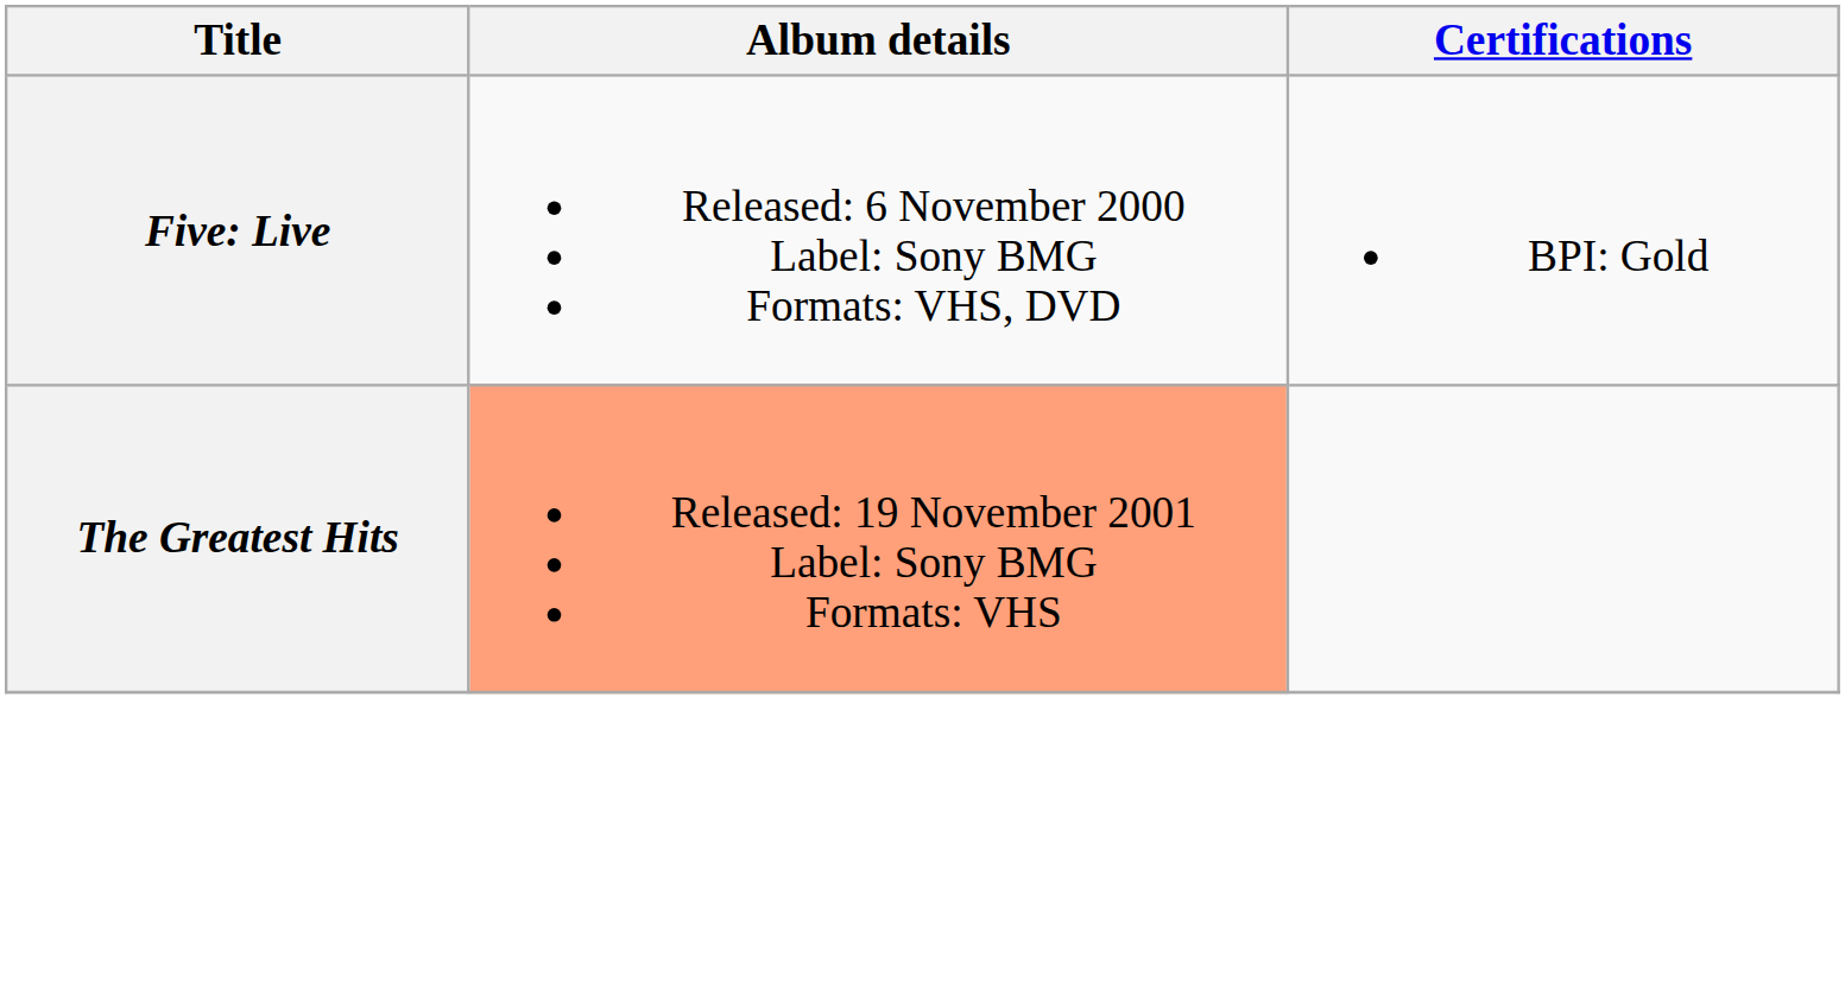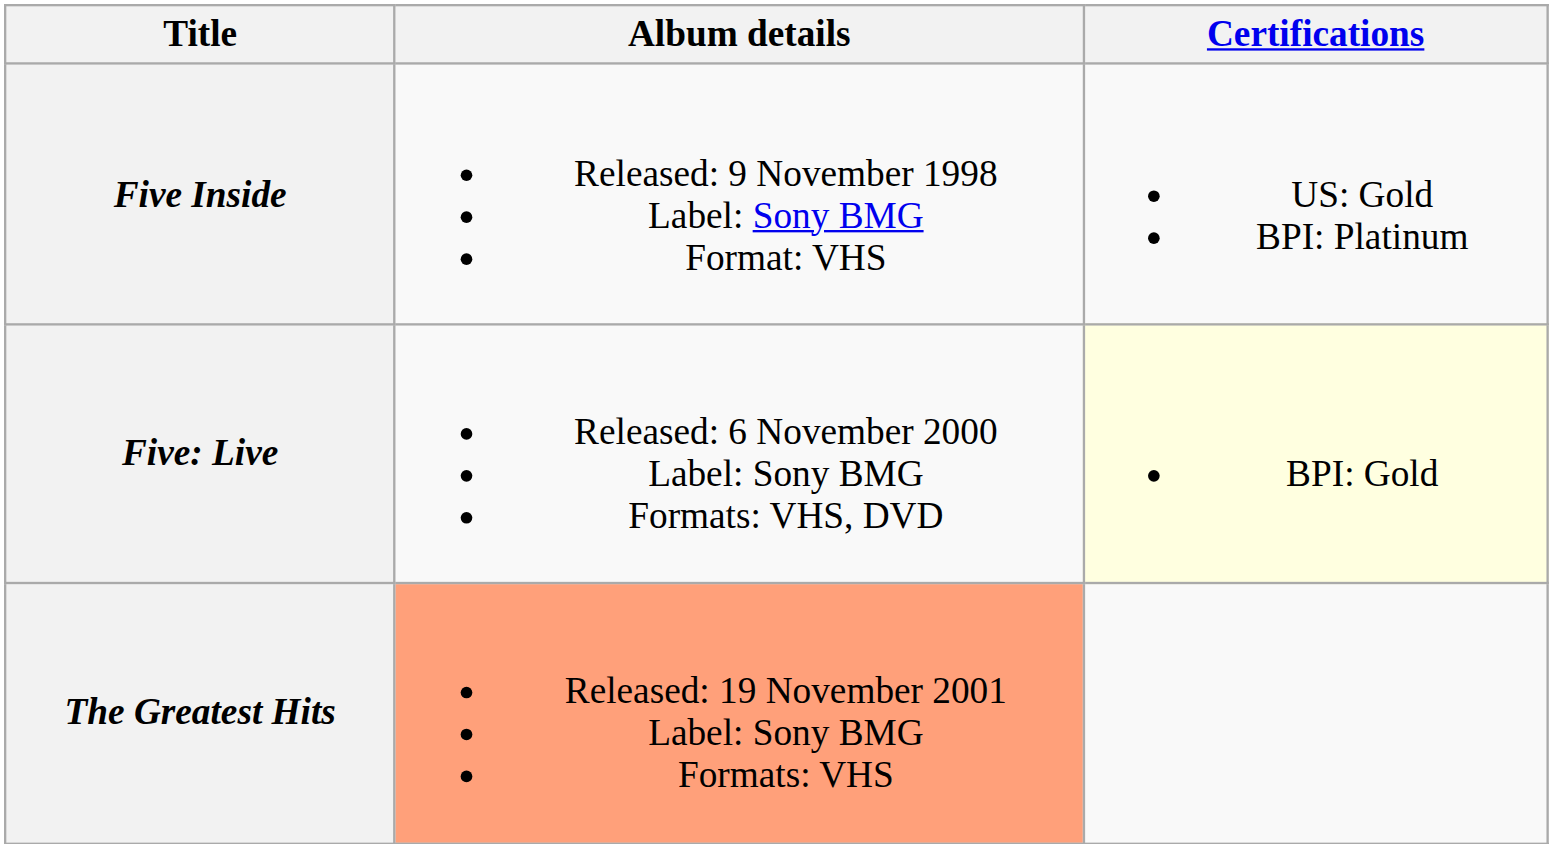 <table class="wikitable plainrowheaders" style="text-align:center;">
 <tr>
 <th scope="col" style="width:10em;">Title</th>
 <th scope="col" style="width:18em;">Album details</th>
 <th scope="col" style="width:12em;"><a href='#'>Certifications</a></th>
 </tr>
 <tr>
+<th scope="row"><em>Five Inside</em></th>
+<td><br><ul><li>Released: 9 November 1998</li><li>Label: <a href='#'>Sony BMG</a></li><li>Format: VHS</li></ul></td>
+<td><br><ul><li>US: Gold</li><li>BPI: Platinum</li></ul></td>
+</tr>
+<tr>
 <th scope="row"><em>Five: Live</em></th>
 <td><br><ul><li>Released: 6 November 2000</li><li>Label: Sony BMG</li><li>Formats: VHS, DVD</li></ul></td>
-<td><br><ul><li>BPI: Gold</li></ul></td>
+<td style="background: lightyellow;"><br><ul><li>BPI: Gold</li></ul></td>
 </tr>
 <tr>
 <th scope="row"><em>The Greatest Hits</em></th>
 <td style="background: lightsalmon;"><br><ul><li>Released: 19 November 2001</li><li>Label: Sony BMG</li><li>Formats: VHS</li></ul></td>
 <td></td>
 </tr>
 <tr>
 </tr>
 </table>
